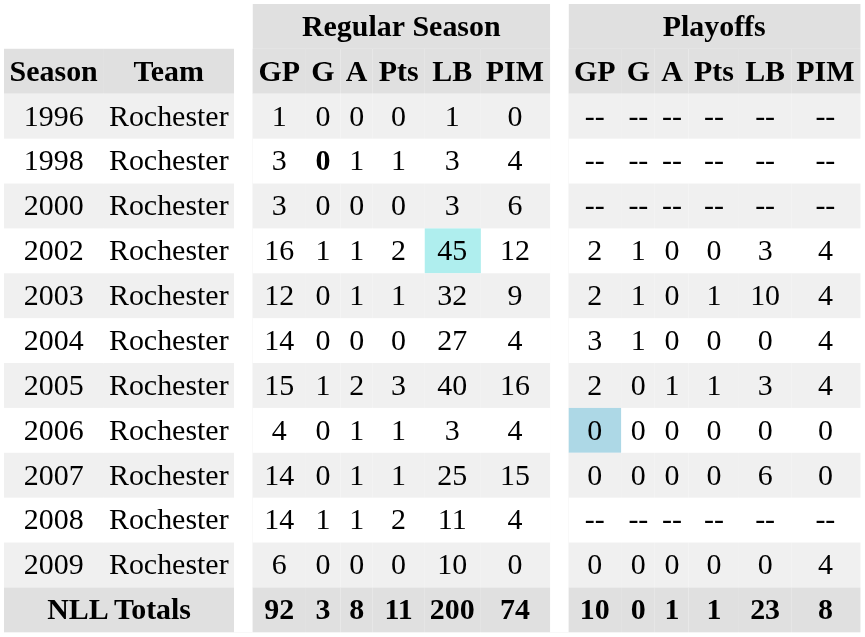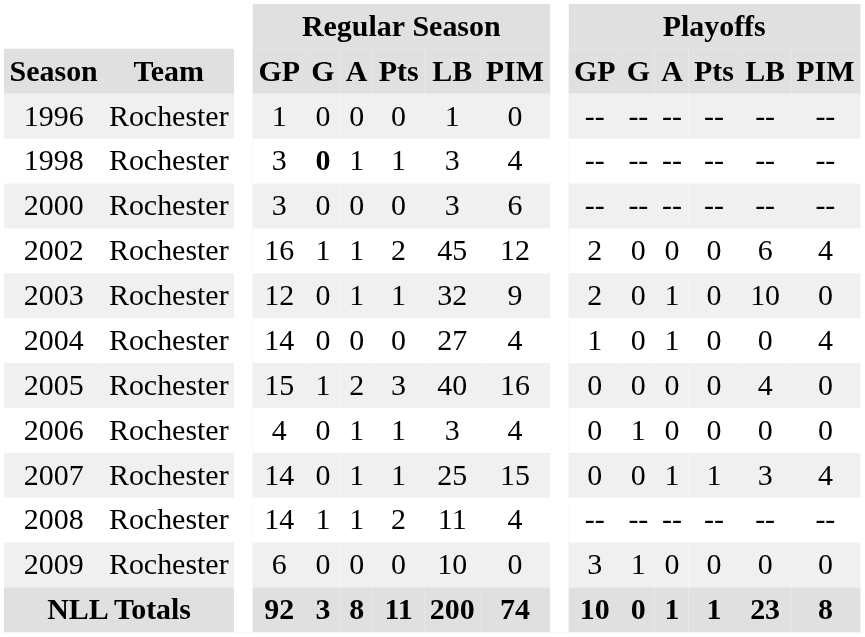 <table BORDER="0" CELLPADDING="3" CELLSPACING="0">
 <tr ALIGN="center" bgcolor="#e0e0e0">
 <th colspan="2" bgcolor="#ffffff"> </th>
 <th rowspan="99" bgcolor="#ffffff"> </th>
 <th colspan="6">Regular Season</th>
 <th rowspan="99" bgcolor="#ffffff"> </th>
 <th colspan="6">Playoffs</th>
 </tr>
 <tr ALIGN="center" bgcolor="#e0e0e0">
 <th>Season</th>
 <th>Team</th>
 <th>GP</th>
 <th>G</th>
 <th>A</th>
 <th>Pts</th>
 <th>LB</th>
 <th>PIM</th>
 <th>GP</th>
 <th>G</th>
 <th>A</th>
 <th>Pts</th>
 <th>LB</th>
 <th>PIM</th>
 </tr>
 <tr ALIGN="center" bgcolor="#f0f0f0">
 <td>1996</td>
 <td>Rochester</td>
 <td>1</td>
 <td>0</td>
 <td>0</td>
 <td>0</td>
 <td>1</td>
 <td>0</td>
 <td>--</td>
 <td>--</td>
 <td>--</td>
 <td>--</td>
 <td>--</td>
 <td>--</td>
 </tr>
 <tr ALIGN="center">
 <td>1998</td>
 <td>Rochester</td>
 <td>3</td>
 <td><strong>0</strong></td>
 <td>1</td>
 <td>1</td>
 <td>3</td>
 <td>4</td>
 <td>--</td>
 <td>--</td>
 <td>--</td>
 <td>--</td>
 <td>--</td>
 <td>--</td>
 </tr>
 <tr ALIGN="center" bgcolor="#f0f0f0">
 <td>2000</td>
 <td>Rochester</td>
 <td>3</td>
 <td>0</td>
 <td>0</td>
 <td>0</td>
 <td>3</td>
 <td>6</td>
 <td>--</td>
 <td>--</td>
 <td>--</td>
 <td>--</td>
 <td>--</td>
 <td>--</td>
 </tr>
 <tr ALIGN="center">
 <td>2002</td>
 <td>Rochester</td>
 <td>16</td>
 <td>1</td>
 <td>1</td>
 <td>2</td>
-<td style="background: paleturquoise;">45</td>
+<td>45</td>
 <td>12</td>
 <td>2</td>
-<td>1</td>
 <td>0</td>
 <td>0</td>
-<td>3</td>
+<td>0</td>
+<td>6</td>
 <td>4</td>
 </tr>
 <tr ALIGN="center" bgcolor="#f0f0f0">
 <td>2003</td>
 <td>Rochester</td>
 <td>12</td>
 <td>0</td>
 <td>1</td>
 <td>1</td>
 <td>32</td>
 <td>9</td>
 <td>2</td>
+<td>0</td>
 <td>1</td>
 <td>0</td>
-<td>1</td>
 <td>10</td>
-<td>4</td>
+<td>0</td>
 </tr>
 <tr ALIGN="center">
 <td>2004</td>
 <td>Rochester</td>
 <td>14</td>
 <td>0</td>
 <td>0</td>
 <td>0</td>
 <td>27</td>
 <td>4</td>
-<td>3</td>
 <td>1</td>
 <td>0</td>
+<td>1</td>
 <td>0</td>
 <td>0</td>
 <td>4</td>
 </tr>
 <tr ALIGN="center" bgcolor="#f0f0f0">
 <td>2005</td>
 <td>Rochester</td>
 <td>15</td>
 <td>1</td>
 <td>2</td>
 <td>3</td>
 <td>40</td>
 <td>16</td>
-<td>2</td>
 <td>0</td>
-<td>1</td>
-<td>1</td>
-<td>3</td>
+<td>0</td>
+<td>0</td>
+<td>0</td>
 <td>4</td>
+<td>0</td>
 </tr>
 <tr ALIGN="center">
 <td>2006</td>
 <td>Rochester</td>
 <td>4</td>
 <td>0</td>
 <td>1</td>
 <td>1</td>
 <td>3</td>
 <td>4</td>
-<td style="background: lightblue;">0</td>
 <td>0</td>
+<td>1</td>
 <td>0</td>
 <td>0</td>
 <td>0</td>
 <td>0</td>
 </tr>
 <tr ALIGN="center" bgcolor="#f0f0f0">
 <td>2007</td>
 <td>Rochester</td>
 <td>14</td>
 <td>0</td>
 <td>1</td>
 <td>1</td>
 <td>25</td>
 <td>15</td>
 <td>0</td>
 <td>0</td>
-<td>0</td>
-<td>0</td>
-<td>6</td>
-<td>0</td>
+<td>1</td>
+<td>1</td>
+<td>3</td>
+<td>4</td>
 </tr>
 <tr ALIGN="center">
 <td>2008</td>
 <td>Rochester</td>
 <td>14</td>
 <td>1</td>
 <td>1</td>
 <td>2</td>
 <td>11</td>
 <td>4</td>
 <td>--</td>
 <td>--</td>
 <td>--</td>
 <td>--</td>
 <td>--</td>
 <td>--</td>
 </tr>
 <tr ALIGN="center" bgcolor="#f0f0f0">
 <td>2009</td>
 <td>Rochester</td>
 <td>6</td>
 <td>0</td>
 <td>0</td>
 <td>0</td>
 <td>10</td>
 <td>0</td>
+<td>3</td>
+<td>1</td>
 <td>0</td>
 <td>0</td>
 <td>0</td>
 <td>0</td>
-<td>0</td>
-<td>4</td>
 </tr>
 <tr ALIGN="center" bgcolor="#e0e0e0">
 <th colspan="2">NLL Totals</th>
 <th>92</th>
 <th>3</th>
 <th>8</th>
 <th>11</th>
 <th>200</th>
 <th>74</th>
 <th>10</th>
 <th>0</th>
 <th>1</th>
 <th>1</th>
 <th>23</th>
 <th>8</th>
 </tr>
 </table>
